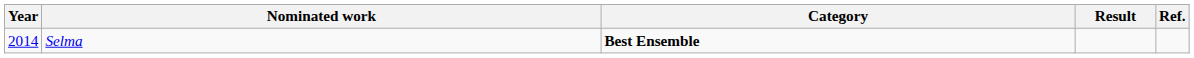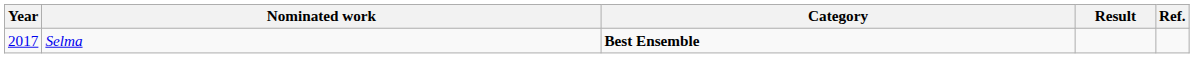 <table class=wikitable>
 <tr>
 <th scope="col" style="width:1em;">Year</th>
 <th scope="col" style="width:39em;">Nominated work</th>
 <th scope="col" style="width:33em;">Category</th>
 <th scope="col" style="width:5em;">Result</th>
 <th scope="col" style="width:1em;">Ref.</th>
 </tr>
 <tr>
-<td><a href='#'>2014</a></td>
+<td><a href='#'>2017</a></td>
 <td><em><a href='#'>Selma</a></em></td>
 <td><strong>Best Ensemble</strong></td>
 <td></td>
 <td></td>
 </tr>
 </table>
